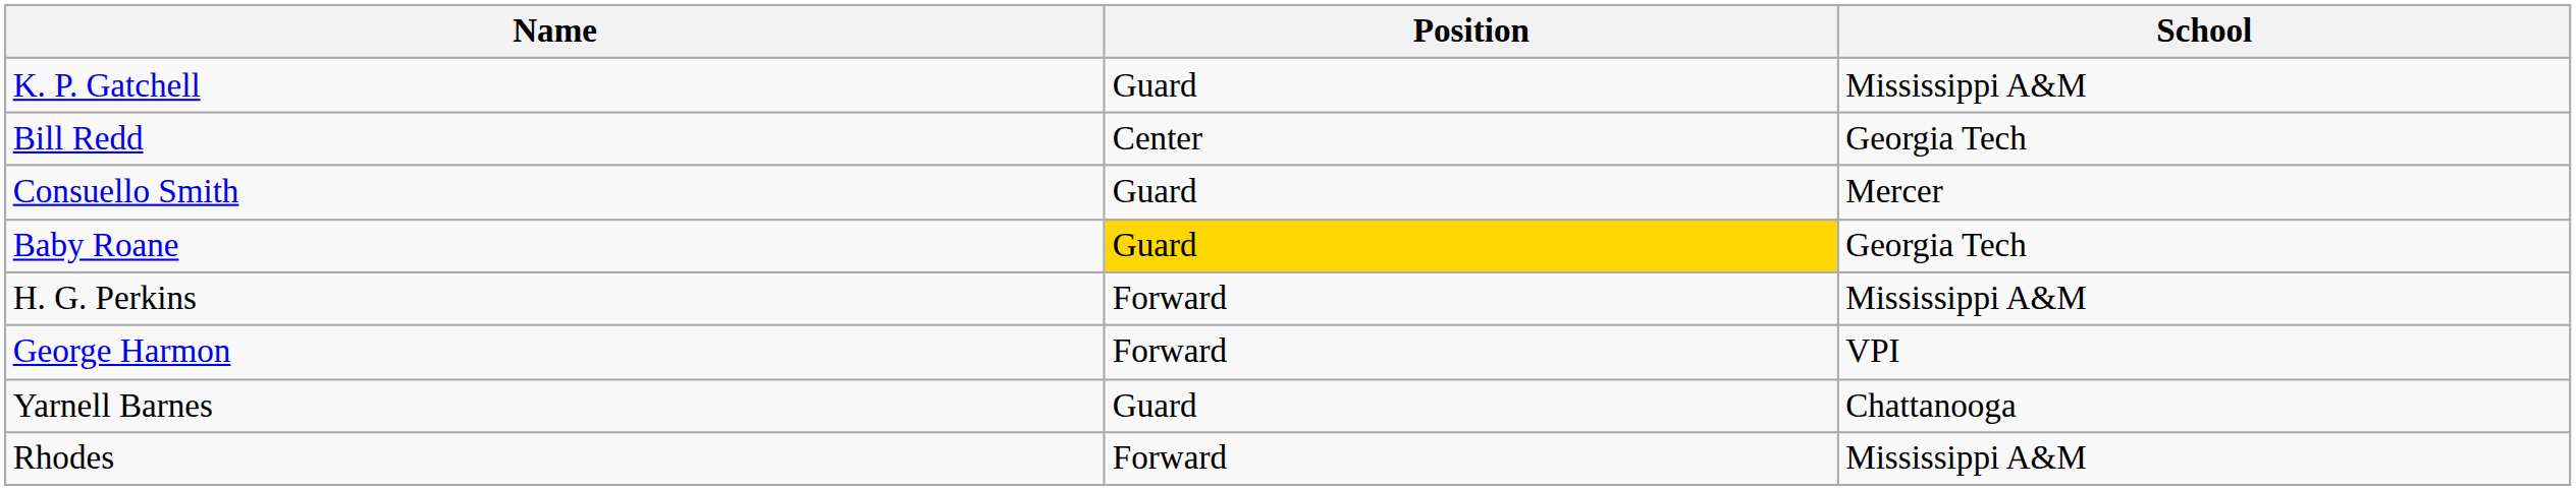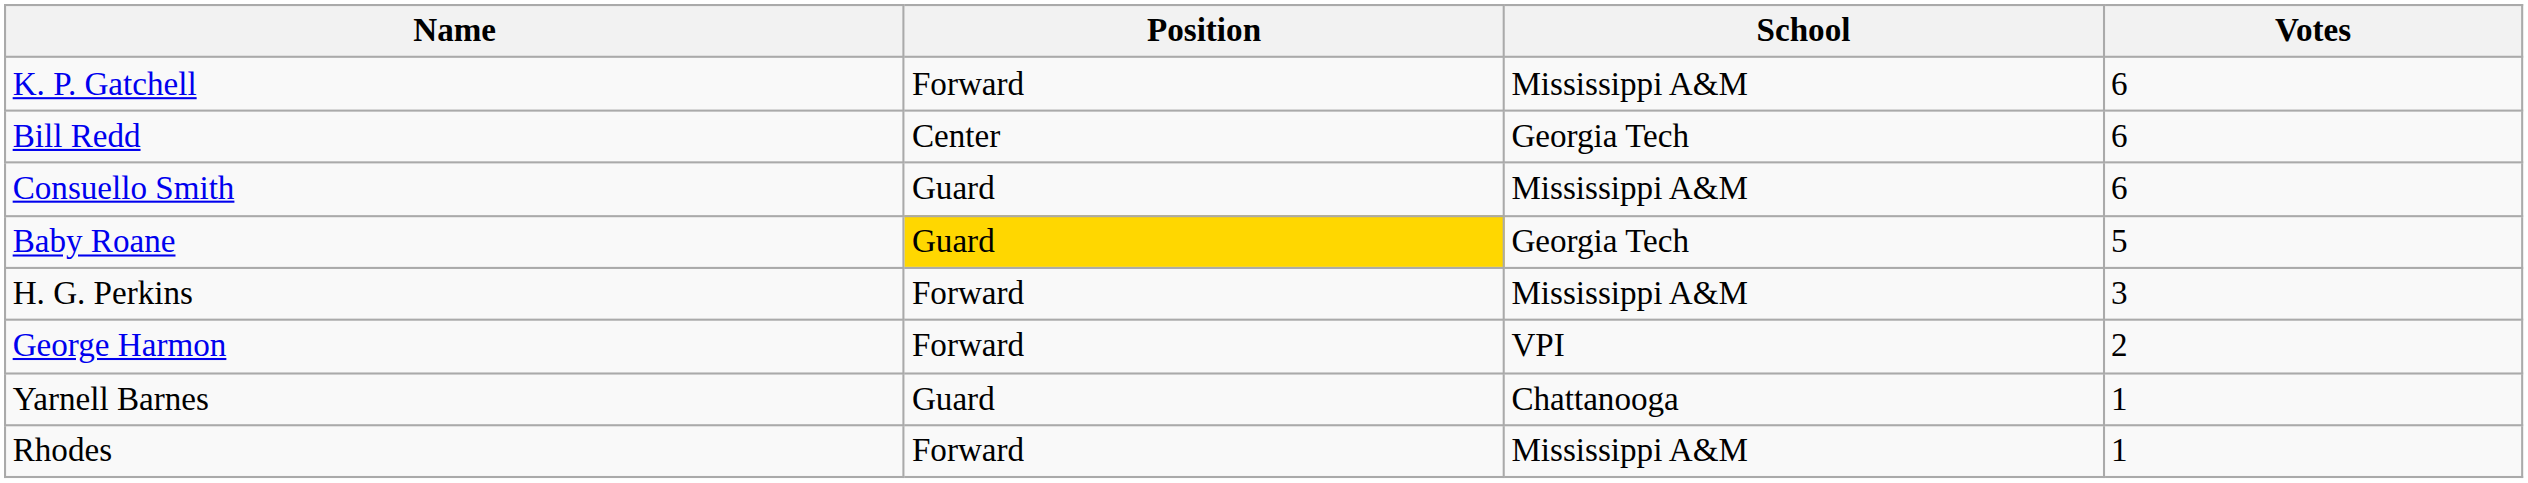 <table class="wikitable sortable">
 <tr>
 <th bgcolor="#DDDDFF" width="15%">Name</th>
 <th bgcolor="#DDDDFF" width="10%">Position</th>
 <th bgcolor="#DDDDFF" width="10%">School</th>
+<th bgcolor="#DDDDFF" width="7%">Votes</th>
 </tr>
 <tr align="left">
 <td><a href='#'>K. P. Gatchell</a></td>
-<td>Guard</td>
+<td>Forward</td>
 <td>Mississippi A&M</td>
+<td>6</td>
 </tr>
 <tr align="left">
 <td><a href='#'>Bill Redd</a></td>
 <td>Center</td>
 <td>Georgia Tech</td>
+<td>6</td>
 </tr>
 <tr align="left">
 <td><a href='#'>Consuello Smith</a></td>
 <td>Guard</td>
-<td>Mercer</td>
+<td>Mississippi A&M</td>
+<td>6</td>
 </tr>
 <tr align="left">
 <td><a href='#'>Baby Roane</a></td>
 <td style="background: gold;">Guard</td>
 <td>Georgia Tech</td>
+<td>5</td>
 </tr>
 <tr align="left">
 <td>H. G. Perkins</td>
 <td>Forward</td>
 <td>Mississippi A&M</td>
+<td>3</td>
 </tr>
 <tr align="left">
 <td><a href='#'>George Harmon</a></td>
 <td>Forward</td>
 <td>VPI</td>
+<td>2</td>
 </tr>
 <tr align="left">
 <td>Yarnell Barnes</td>
 <td>Guard</td>
 <td>Chattanooga</td>
+<td>1</td>
 </tr>
 <tr align="left">
 <td>Rhodes</td>
 <td>Forward</td>
 <td>Mississippi A&M</td>
+<td>1</td>
 </tr>
 </table>
